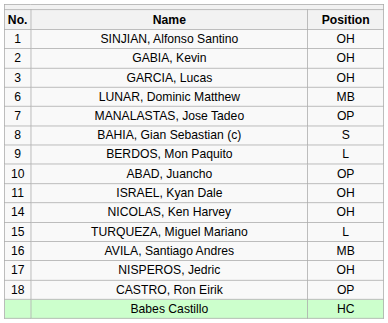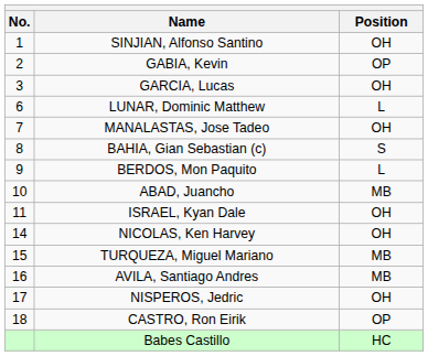 <table class="wikitable mw-collapsible mw-collapsed" style="text-align:center; width:500px; border:none">
 <tr>
 <th style="text-align:center" colspan="3"></th>
 </tr>
 <tr>
 <th style="width:7%">No.</th>
 <th>Name</th>
 <th style="width:20%">Position</th>
 </tr>
 <tr>
 <td>1</td>
 <td>SINJIAN, Alfonso Santino</td>
 <td>OH</td>
 </tr>
 <tr>
 <td>2</td>
 <td>GABIA, Kevin</td>
-<td>OH</td>
+<td>OP</td>
 </tr>
 <tr>
 <td>3</td>
 <td>GARCIA, Lucas</td>
 <td>OH</td>
 </tr>
 <tr>
 <td>6</td>
 <td>LUNAR, Dominic Matthew</td>
-<td>MB</td>
+<td>L</td>
 </tr>
 <tr>
 <td>7</td>
 <td>MANALASTAS, Jose Tadeo</td>
-<td>OP</td>
+<td>OH</td>
 </tr>
 <tr>
 <td>8</td>
 <td>BAHIA, Gian Sebastian (c)</td>
 <td>S</td>
 </tr>
 <tr>
 <td>9</td>
 <td>BERDOS, Mon Paquito</td>
 <td>L</td>
 </tr>
 <tr>
 <td>10</td>
 <td>ABAD, Juancho</td>
-<td>OP</td>
+<td>MB</td>
 </tr>
 <tr>
 <td>11</td>
 <td>ISRAEL, Kyan Dale</td>
 <td>OH</td>
 </tr>
 <tr>
 <td>14</td>
 <td>NICOLAS, Ken Harvey</td>
 <td>OH</td>
 </tr>
 <tr>
 <td>15</td>
 <td>TURQUEZA, Miguel Mariano</td>
-<td>L</td>
+<td>MB</td>
 </tr>
 <tr>
 <td>16</td>
 <td>AVILA, Santiago Andres</td>
 <td>MB</td>
 </tr>
 <tr>
 <td>17</td>
 <td>NISPEROS, Jedric</td>
 <td>OH</td>
 </tr>
 <tr>
 <td>18</td>
 <td>CASTRO, Ron Eirik</td>
 <td>OP</td>
 </tr>
 <tr bgcolor=#CCFFCC>
 <td></td>
 <td>Babes Castillo</td>
 <td>HC</td>
 </tr>
 </table>
